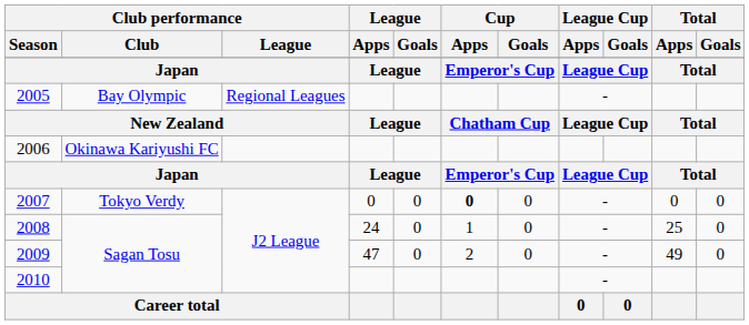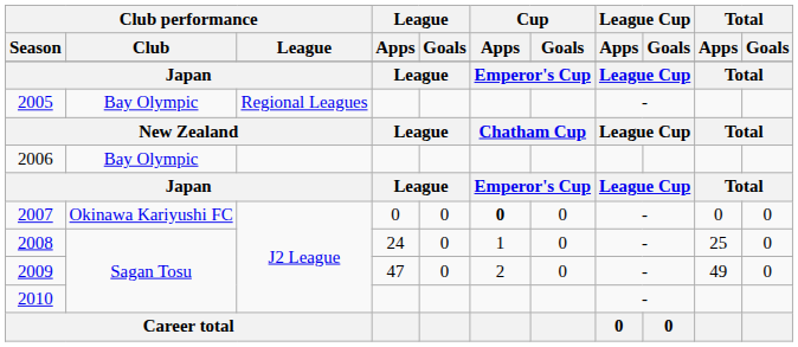 <table class="wikitable" style="text-align:center">
 <tr>
 <th colspan=3>Club performance</th>
 <th colspan=2>League</th>
 <th colspan=2>Cup</th>
 <th colspan=2>League Cup</th>
 <th colspan=2>Total</th>
 </tr>
 <tr>
 <th>Season</th>
 <th>Club</th>
 <th>League</th>
 <th>Apps</th>
 <th>Goals</th>
 <th>Apps</th>
 <th>Goals</th>
 <th>Apps</th>
 <th>Goals</th>
 <th>Apps</th>
 <th>Goals</th>
 </tr>
 <tr>
 </tr>
 <tr>
 <th colspan=3>Japan</th>
 <th colspan=2>League</th>
 <th colspan=2><a href='#'>Emperor's Cup</a></th>
 <th colspan=2><a href='#'>League Cup</a></th>
 <th colspan=2>Total</th>
 </tr>
 <tr>
 <td><a href='#'>2005</a></td>
 <td><a href='#'>Bay Olympic</a></td>
 <td><a href='#'>Regional Leagues</a></td>
 <td></td>
 <td></td>
 <td></td>
 <td></td>
 <td colspan="2">-</td>
 <td></td>
 <td></td>
 </tr>
 <tr>
 <th colspan=3>New Zealand</th>
 <th colspan=2>League</th>
 <th colspan=2><a href='#'>Chatham Cup</a></th>
 <th colspan=2>League Cup</th>
 <th colspan=2>Total</th>
 </tr>
 <tr>
 <td>2006</td>
-<td><a href='#'>Okinawa Kariyushi FC</a></td>
+<td><a href='#'>Bay Olympic</a></td>
 <td></td>
 <td></td>
 <td></td>
 <td></td>
 <td></td>
 <td></td>
 <td></td>
 <td></td>
 <td></td>
 </tr>
 <tr>
 <th colspan=3>Japan</th>
 <th colspan=2>League</th>
 <th colspan=2><a href='#'>Emperor's Cup</a></th>
 <th colspan=2><a href='#'>League Cup</a></th>
 <th colspan=2>Total</th>
 </tr>
 <tr>
 <td><a href='#'>2007</a></td>
-<td><a href='#'>Tokyo Verdy</a></td>
+<td><a href='#'>Okinawa Kariyushi FC</a></td>
 <td rowspan="4"><a href='#'>J2 League</a></td>
 <td>0</td>
 <td>0</td>
 <td><strong>0</strong></td>
 <td>0</td>
 <td colspan="2">-</td>
 <td>0</td>
 <td>0</td>
 </tr>
 <tr>
 <td><a href='#'>2008</a></td>
 <td rowspan="3"><a href='#'>Sagan Tosu</a></td>
 <td>24</td>
 <td>0</td>
 <td>1</td>
 <td>0</td>
 <td colspan="2">-</td>
 <td>25</td>
 <td>0</td>
 </tr>
 <tr>
 <td><a href='#'>2009</a></td>
 <td>47</td>
 <td>0</td>
 <td>2</td>
 <td>0</td>
 <td colspan="2">-</td>
 <td>49</td>
 <td>0</td>
 </tr>
 <tr>
 <td><a href='#'>2010</a></td>
 <td></td>
 <td></td>
 <td></td>
 <td></td>
 <td colspan="2">-</td>
 <td></td>
 <td></td>
 </tr>
 <tr>
 <th colspan=3>Career total</th>
 <th></th>
 <th></th>
 <th></th>
 <th></th>
 <th>0</th>
 <th>0</th>
 <th></th>
 <th></th>
 </tr>
 </table>
